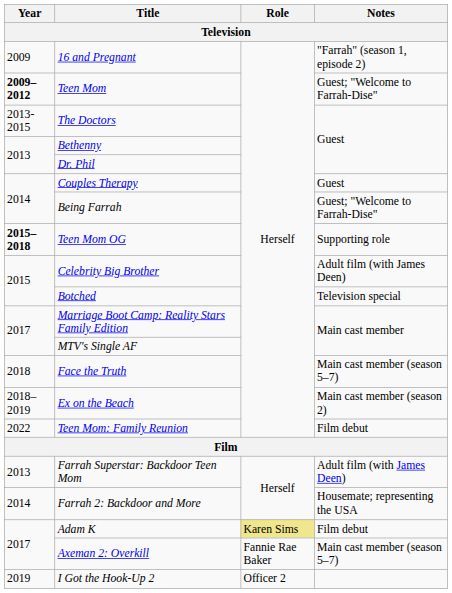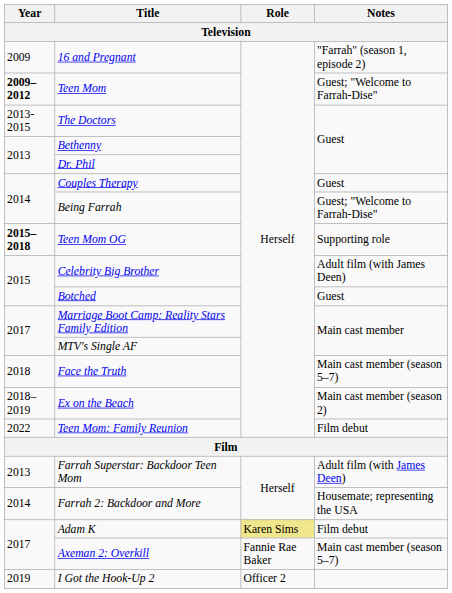 <table class="wikitable sortable">
 <tr>
 <th>Year</th>
 <th>Title</th>
 <th>Role</th>
 <th class="unsortable">Notes</th>
 </tr>
 <tr>
 <th colspan="4">Television</th>
 </tr>
 <tr>
 <td>2009</td>
 <td><em><a href='#'>16 and Pregnant</a></em></td>
 <td rowspan="15;" style="text-align:center;">Herself</td>
 <td>"Farrah" (season 1, episode 2)</td>
 </tr>
 <tr>
 <td><strong>2009–2012</strong></td>
 <td><em><a href='#'>Teen Mom</a></em></td>
 <td>Guest; "Welcome to Farrah-Dise"</td>
 </tr>
 <tr>
 <td>2013-2015</td>
 <td><em><a href='#'> The Doctors</a></em></td>
 <td rowspan="3">Guest</td>
 </tr>
 <tr>
 <td rowspan="2">2013</td>
 <td><em><a href='#'> Bethenny</a></em></td>
 </tr>
 <tr>
 <td><em><a href='#'> Dr. Phil</a></em></td>
 </tr>
 <tr>
 <td rowspan="2">2014</td>
 <td><em><a href='#'>Couples Therapy</a></em></td>
 <td>Guest</td>
 </tr>
 <tr>
 <td><em>Being Farrah</em></td>
 <td>Guest; "Welcome to Farrah-Dise"</td>
 </tr>
 <tr>
 <td><strong>2015–2018</strong></td>
 <td><em><a href='#'>Teen Mom OG</a></em></td>
 <td>Supporting role</td>
 </tr>
 <tr>
 <td rowspan="2">2015</td>
 <td><em><a href='#'>Celebrity Big Brother</a></em></td>
 <td>Adult film (with James Deen)</td>
 </tr>
 <tr>
 <td><em><a href='#'>Botched</a></em></td>
-<td>Television special</td>
+<td>Guest</td>
 </tr>
 <tr>
 <td rowspan="2">2017</td>
 <td><em><a href='#'>Marriage Boot Camp: Reality Stars Family Edition</a></em></td>
 <td rowspan="2">Main cast member</td>
 </tr>
 <tr>
 <td><em>MTV's Single AF</em></td>
 </tr>
 <tr>
 <td>2018</td>
 <td><em><a href='#'> Face the Truth</a></em></td>
 <td>Main cast member (season 5–7)</td>
 </tr>
 <tr>
 <td>2018–2019</td>
 <td><em><a href='#'>Ex on the Beach</a></em></td>
 <td>Main cast member (season 2)</td>
 </tr>
 <tr>
 <td>2022</td>
 <td><em><a href='#'>Teen Mom: Family Reunion</a></em></td>
 <td>Film debut</td>
 </tr>
 <tr>
 <th colspan="4">Film</th>
 </tr>
 <tr>
 <td>2013</td>
 <td><em>Farrah Superstar: Backdoor Teen Mom</em></td>
 <td rowspan="2;" style="text-align:center;">Herself</td>
 <td>Adult film (with <a href='#'>James Deen</a>)</td>
 </tr>
 <tr>
 <td>2014</td>
 <td><em>Farrah 2: Backdoor and More</em></td>
 <td>Housemate; representing the USA</td>
 </tr>
 <tr>
 <td rowspan="2">2017</td>
 <td><em>Adam K</em></td>
 <td style="background: khaki;">Karen Sims</td>
 <td>Film debut</td>
 </tr>
 <tr>
 <td><em><a href='#'>Axeman 2: Overkill</a></em></td>
 <td>Fannie Rae Baker</td>
 <td>Main cast member (season 5–7)</td>
 </tr>
 <tr>
 <td>2019</td>
 <td><em>I Got the Hook-Up 2</em></td>
 <td>Officer 2</td>
 <td></td>
 </tr>
 </table>
